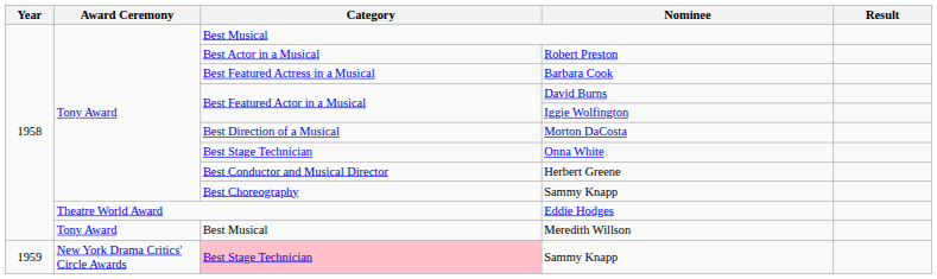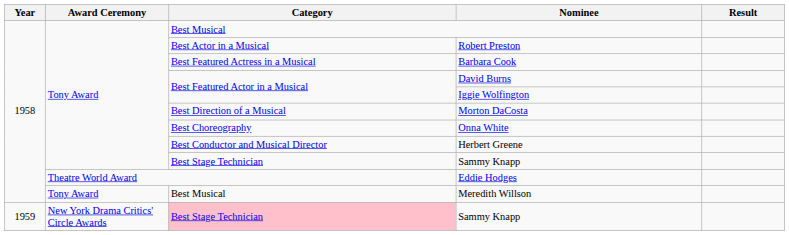 <table class="wikitable" width="95%">
 <tr>
 <th width="5%">Year</th>
 <th width="15%">Award Ceremony</th>
 <th width="35%">Category</th>
 <th width="30%">Nominee</th>
 <th width="10%">Result</th>
 </tr>
 <tr>
 <td rowspan="11" align="center">1958</td>
 <td rowspan="9"><a href='#'>Tony Award</a></td>
 <td colspan="2"><a href='#'>Best Musical</a></td>
 <td></td>
 </tr>
 <tr>
 <td><a href='#'>Best Actor in a Musical</a></td>
 <td><a href='#'>Robert Preston</a></td>
 <td></td>
 </tr>
 <tr>
 <td><a href='#'>Best Featured Actress in a Musical</a></td>
 <td><a href='#'>Barbara Cook</a></td>
 <td></td>
 </tr>
 <tr>
 <td rowspan="2"><a href='#'>Best Featured Actor in a Musical</a></td>
 <td><a href='#'>David Burns</a></td>
 <td></td>
 </tr>
 <tr>
 <td><a href='#'>Iggie Wolfington</a></td>
 <td></td>
 </tr>
 <tr>
 <td><a href='#'>Best Direction of a Musical</a></td>
 <td><a href='#'>Morton DaCosta</a></td>
 <td></td>
 </tr>
 <tr>
-<td><a href='#'>Best Stage Technician</a></td>
+<td><a href='#'>Best Choreography</a></td>
 <td><a href='#'>Onna White</a></td>
 <td></td>
 </tr>
 <tr>
 <td><a href='#'>Best Conductor and Musical Director</a></td>
 <td>Herbert Greene</td>
 <td></td>
 </tr>
 <tr>
-<td><a href='#'>Best Choreography</a></td>
+<td><a href='#'>Best Stage Technician</a></td>
 <td>Sammy Knapp</td>
 <td></td>
 </tr>
 <tr>
 <td colspan="2"><a href='#'>Theatre World Award</a></td>
 <td><a href='#'>Eddie Hodges</a></td>
 <td></td>
 </tr>
 <tr>
 <td><a href='#'>Tony Award</a></td>
 <td>Best Musical</td>
 <td>Meredith Willson</td>
 <td></td>
 </tr>
 <tr>
 <td align="center">1959</td>
 <td><a href='#'>New York Drama Critics' Circle Awards</a></td>
 <td style="background: pink;"><a href='#'>Best Stage Technician</a></td>
 <td>Sammy Knapp</td>
 <td></td>
 </tr>
 </table>
